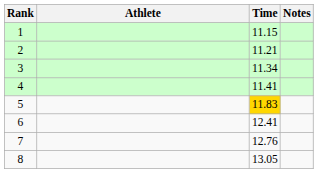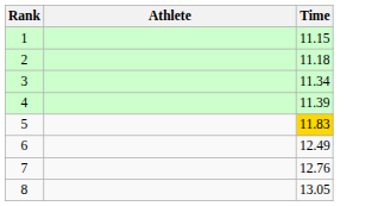 <table class="wikitable" style="text-align:center">
 <tr>
 <th>Rank</th>
 <th Style="width:18em">Athlete</th>
 <th>Time</th>
-<th>Notes</th>
 </tr>
 <tr style="background:#cfc">
 <td>1</td>
 <td style="text-align:left"></td>
 <td>11.15</td>
-<td></td>
 </tr>
 <tr style="background:#cfc">
 <td>2</td>
 <td style="text-align:left"></td>
-<td>11.21</td>
-<td></td>
+<td>11.18</td>
 </tr>
 <tr style="background:#cfc">
 <td>3</td>
 <td style="text-align:left"></td>
 <td>11.34</td>
-<td></td>
 </tr>
 <tr style="background:#cfc">
 <td>4</td>
 <td style="text-align:left"></td>
-<td>11.41</td>
-<td></td>
+<td>11.39</td>
 </tr>
 <tr>
 <td>5</td>
 <td style="text-align:left"></td>
 <td style="background: gold;">11.83</td>
-<td></td>
 </tr>
 <tr>
 <td>6</td>
 <td style="text-align:left"></td>
-<td>12.41</td>
-<td></td>
+<td>12.49</td>
 </tr>
 <tr>
 <td>7</td>
 <td style="text-align:left"></td>
 <td>12.76</td>
-<td></td>
 </tr>
 <tr>
 <td>8</td>
 <td style="text-align:left"></td>
 <td>13.05</td>
-<td></td>
 </tr>
 </table>
